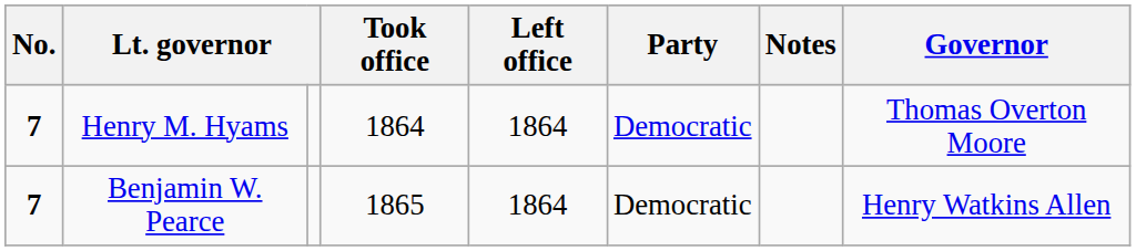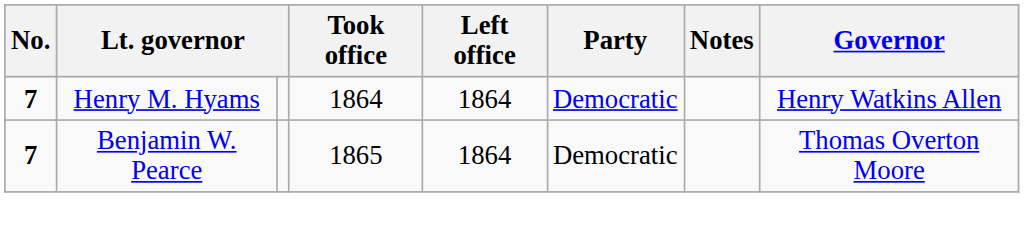 <table class="wikitable" style="text-align:center">
 <tr style="background:#cccccc">
 <th>No.</th>
 <th colspan=2>Lt. governor</th>
 <th>Took office</th>
 <th>Left office</th>
 <th>Party</th>
 <th>Notes</th>
 <th><a href='#'>Governor</a></th>
 </tr>
 <tr>
 <td><strong>7</strong></td>
 <td><a href='#'>Henry M. Hyams</a></td>
 <td></td>
 <td>1864</td>
 <td>1864</td>
 <td><a href='#'>Democratic</a></td>
 <td></td>
-<td><a href='#'>Thomas Overton Moore</a></td>
+<td><a href='#'>Henry Watkins Allen</a></td>
 </tr>
 <tr>
 <td><strong>7</strong></td>
 <td><a href='#'>Benjamin W. Pearce</a></td>
 <td></td>
 <td>1865</td>
 <td>1864</td>
 <td>Democratic</td>
 <td></td>
-<td><a href='#'>Henry Watkins Allen</a></td>
+<td><a href='#'>Thomas Overton Moore</a></td>
 </tr>
 </table>
